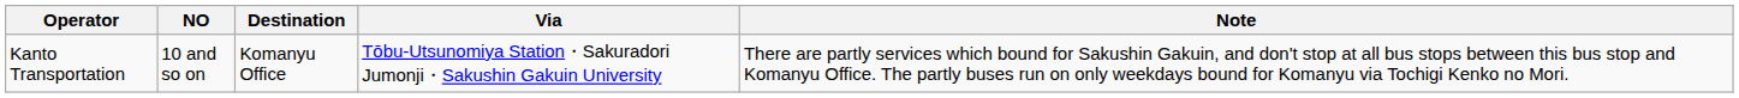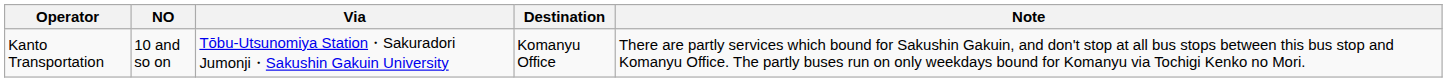 <table class="wikitable" style="font-size:small">
 <tr>
 <th>Operator</th>
 <th>NO</th>
+<th>Via</th>
 <th>Destination</th>
-<th>Via</th>
 <th>Note</th>
 </tr>
 <tr>
 <td>Kanto Transportation</td>
 <td>10 and so on</td>
+<td><a href='#'>Tōbu-Utsunomiya Station</a>・Sakuradori Jumonji・<a href='#'>Sakushin Gakuin University</a></td>
 <td>Komanyu Office</td>
-<td><a href='#'>Tōbu-Utsunomiya Station</a>・Sakuradori Jumonji・<a href='#'>Sakushin Gakuin University</a></td>
 <td>There are partly services which bound for Sakushin Gakuin, and don't stop at all bus stops between this bus stop and Komanyu Office. The partly buses run on only weekdays bound for Komanyu via Tochigi Kenko no Mori.</td>
 </tr>
 </table>
